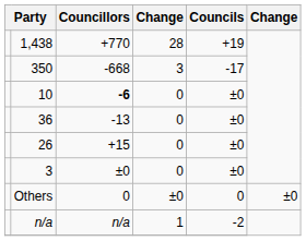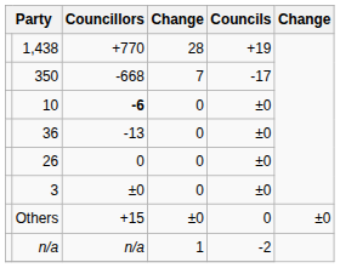 <table class="wikitable" style="font-size:95%;line-height:23px">
 <tr>
 <th colspan="2">Party</th>
 <th>Councillors</th>
 <th>Change</th>
 <th>Councils</th>
 <th>Change</th>
 </tr>
 <tr>
 <td></td>
 <td align="right">1,438</td>
 <td align="right">+770</td>
 <td align="right">28</td>
 <td align="right">+19</td>
 </tr>
 <tr>
 <td></td>
 <td align="right">350</td>
 <td align="right">-668</td>
-<td align="right">3</td>
+<td align="right">7</td>
 <td align="right">-17</td>
 </tr>
 <tr>
 <td></td>
 <td align="right">10</td>
 <td align="right"><strong>-6</strong></td>
 <td align="right">0</td>
 <td align="right">±0</td>
 </tr>
 <tr>
 <td></td>
 <td align="right">36</td>
 <td align="right">-13</td>
 <td align="right">0</td>
 <td align="right">±0</td>
 </tr>
 <tr>
 <td></td>
 <td align="right">26</td>
-<td align="right">+15</td>
+<td align="right">0</td>
 <td align="right">0</td>
 <td align="right">±0</td>
 </tr>
 <tr>
 <td></td>
 <td align="right">3</td>
 <td align="right">±0</td>
 <td align="right">0</td>
 <td align="right">±0</td>
 </tr>
 <tr>
 <td></td>
 <td>Others</td>
-<td align="right">0</td>
+<td align="right">+15</td>
 <td align="right">±0</td>
 <td align="right">0</td>
 <td align="right">±0</td>
 </tr>
 <tr>
 <td></td>
 <td align="right"><em>n/a</em></td>
 <td align="right"><em>n/a</em></td>
 <td align="right">1</td>
 <td align="right">-2</td>
 </tr>
 <tr>
 </tr>
 </table>
